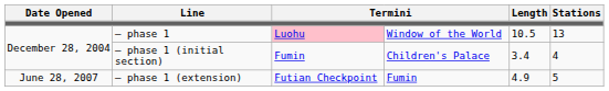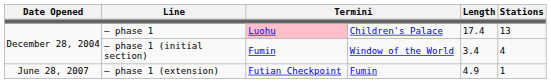 <table class="wikitable">
 <tr>
 <th>Date Opened</th>
 <th style="width:200px;">Line</th>
 <th style="width:300px;" colspan="2">Termini</th>
 <th>Length<br></th>
 <th>Stations</th>
 </tr>
 <tr style = "background:#606060; height: 2pt">
 <td colspan = "6"></td>
 </tr>
 <tr>
 <td style="text-align:center;" rowspan="2">December 28, 2004</td>
 <td> – phase 1</td>
 <td style="background: pink;"><a href='#'>Luohu</a></td>
-<td><a href='#'>Window of the World</a></td>
-<td>10.5</td>
+<td><a href='#'>Children's Palace</a></td>
+<td>17.4</td>
 <td>13</td>
 </tr>
 <tr>
 <td> – phase 1 (initial section)</td>
 <td><a href='#'>Fumin</a></td>
-<td><a href='#'>Children's Palace</a></td>
+<td><a href='#'>Window of the World</a></td>
 <td>3.4</td>
 <td>4</td>
 </tr>
 <tr>
 <td style="text-align:center;">June 28, 2007</td>
 <td> – phase 1 (extension)</td>
 <td><a href='#'>Futian Checkpoint</a></td>
 <td><a href='#'>Fumin</a></td>
 <td>4.9</td>
-<td>5</td>
+<td>1</td>
 </tr>
 </table>
